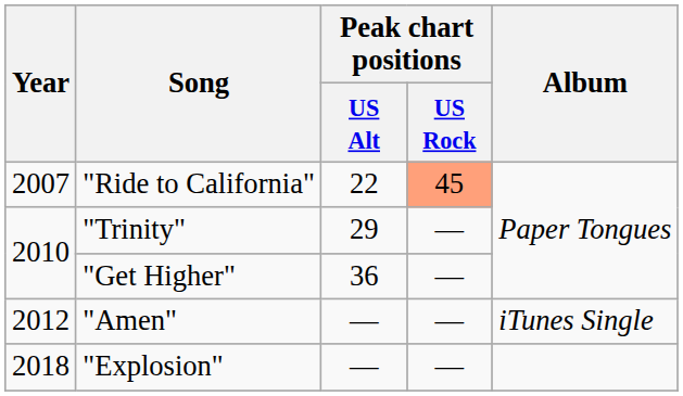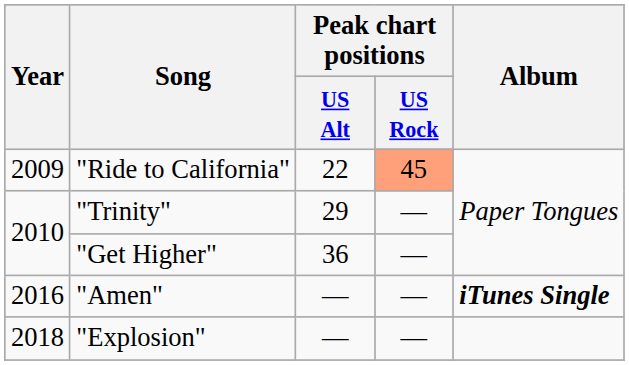 <table class="wikitable">
 <tr>
 <th rowspan="2">Year</th>
 <th rowspan="2">Song</th>
 <th colspan="2">Peak chart positions</th>
 <th rowspan="2">Album</th>
 </tr>
 <tr>
 <th style="width:40px;"><small><a href='#'>US<br>Alt</a></small></th>
 <th style="width:40px;"><small><a href='#'>US<br>Rock</a></small></th>
 </tr>
 <tr>
-<td>2007</td>
+<td>2009</td>
 <td>"Ride to California"</td>
 <td style="text-align:center;">22</td>
 <td style="background: lightsalmon; text-align:center;">45</td>
 <td rowspan="3"><em>Paper Tongues</em></td>
 </tr>
 <tr>
 <td rowspan="2">2010</td>
 <td>"Trinity"</td>
 <td style="text-align:center;">29</td>
 <td style="text-align:center;">—</td>
 </tr>
 <tr>
 <td>"Get Higher"</td>
 <td style="text-align:center;">36</td>
 <td style="text-align:center;">—</td>
 </tr>
 <tr>
-<td rowspan="1">2012</td>
+<td rowspan="1">2016</td>
 <td>"Amen"</td>
 <td style="text-align:center;">—</td>
 <td style="text-align:center;">—</td>
-<td rowspan="1"><em>iTunes Single</em></td>
+<td rowspan="1"><strong><em>iTunes Single</em></strong></td>
 </tr>
 <tr>
 <td rowspan="1">2018</td>
 <td>"Explosion"</td>
 <td style="text-align:center;">—</td>
 <td style="text-align:center;">—</td>
 <td></td>
 </tr>
 </table>
